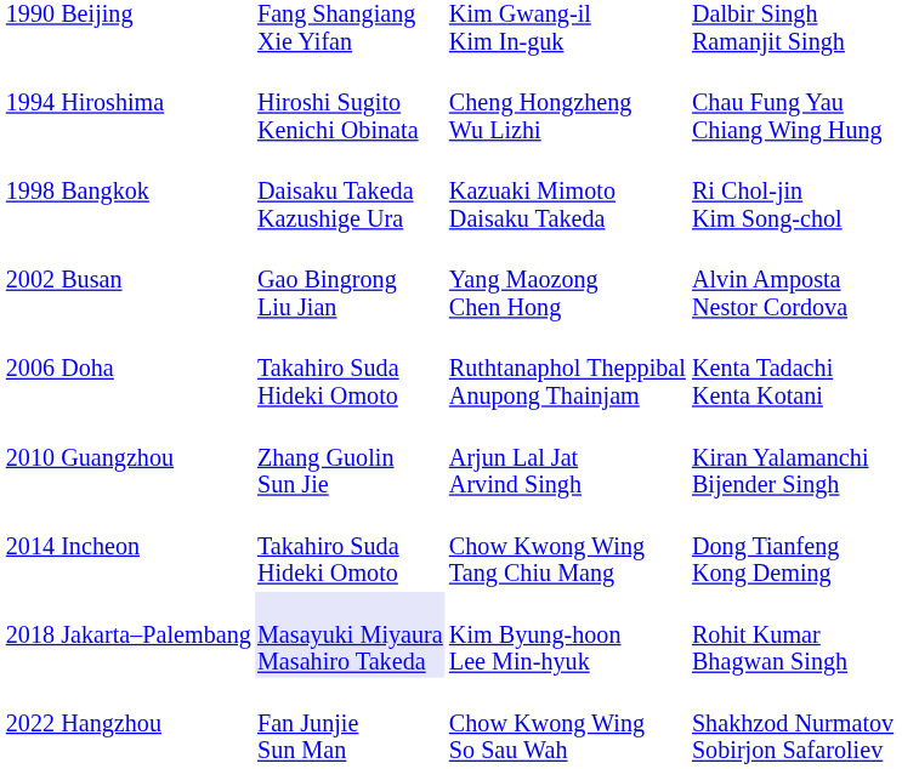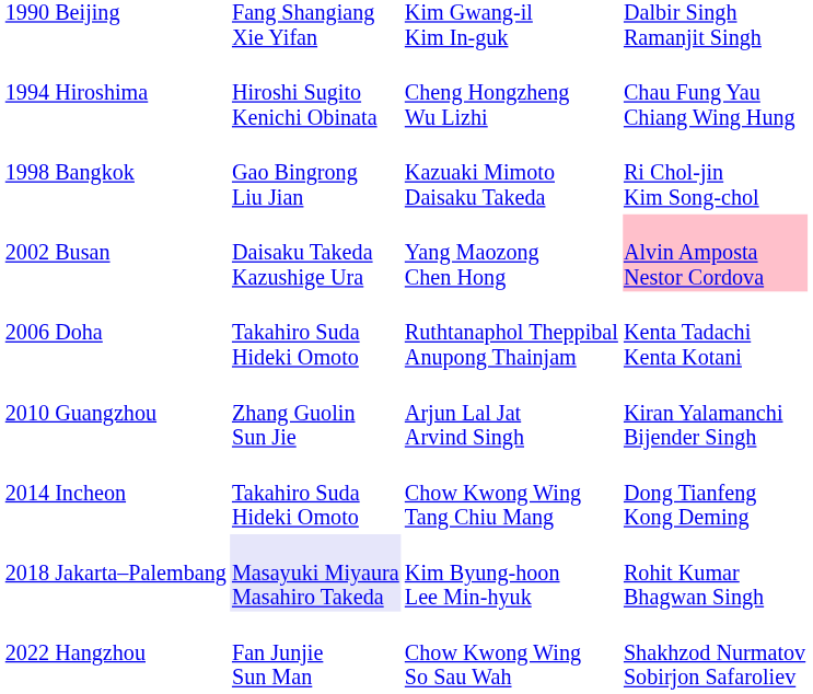 <table>
 <tr>
 <td><a href='#'>1990 Beijing</a></td>
 <td><br><a href='#'>Fang Shangiang</a><br><a href='#'>Xie Yifan</a></td>
 <td><br><a href='#'>Kim Gwang-il</a><br><a href='#'>Kim In-guk</a></td>
 <td><br><a href='#'>Dalbir Singh</a><br><a href='#'>Ramanjit Singh</a></td>
 </tr>
 <tr>
 <td><a href='#'>1994 Hiroshima</a></td>
 <td><br><a href='#'>Hiroshi Sugito</a><br><a href='#'>Kenichi Obinata</a></td>
 <td><br><a href='#'>Cheng Hongzheng</a><br><a href='#'>Wu Lizhi</a></td>
 <td><br><a href='#'>Chau Fung Yau</a><br><a href='#'>Chiang Wing Hung</a></td>
 </tr>
 <tr>
 <td><a href='#'>1998 Bangkok</a></td>
-<td><br><a href='#'>Daisaku Takeda</a><br><a href='#'>Kazushige Ura</a></td>
+<td><br><a href='#'>Gao Bingrong</a><br><a href='#'>Liu Jian</a></td>
 <td><br><a href='#'>Kazuaki Mimoto</a><br><a href='#'>Daisaku Takeda</a></td>
 <td><br><a href='#'>Ri Chol-jin</a><br><a href='#'>Kim Song-chol</a></td>
 </tr>
 <tr>
 <td><a href='#'>2002 Busan</a></td>
-<td><br><a href='#'>Gao Bingrong</a><br><a href='#'>Liu Jian</a></td>
+<td><br><a href='#'>Daisaku Takeda</a><br><a href='#'>Kazushige Ura</a></td>
 <td><br><a href='#'>Yang Maozong</a><br><a href='#'>Chen Hong</a></td>
-<td><br><a href='#'>Alvin Amposta</a><br><a href='#'>Nestor Cordova</a></td>
+<td style="background: pink;"><br><a href='#'>Alvin Amposta</a><br><a href='#'>Nestor Cordova</a></td>
 </tr>
 <tr>
 <td><a href='#'>2006 Doha</a></td>
 <td><br><a href='#'>Takahiro Suda</a><br><a href='#'>Hideki Omoto</a></td>
 <td><br><a href='#'>Ruthtanaphol Theppibal</a><br><a href='#'>Anupong Thainjam</a></td>
 <td><br><a href='#'>Kenta Tadachi</a><br><a href='#'>Kenta Kotani</a></td>
 </tr>
 <tr>
 <td><a href='#'>2010 Guangzhou</a></td>
 <td><br><a href='#'>Zhang Guolin</a><br><a href='#'>Sun Jie</a></td>
 <td><br><a href='#'>Arjun Lal Jat</a><br><a href='#'>Arvind Singh</a></td>
 <td><br><a href='#'>Kiran Yalamanchi</a><br><a href='#'>Bijender Singh</a></td>
 </tr>
 <tr>
 <td><a href='#'>2014 Incheon</a></td>
 <td><br><a href='#'>Takahiro Suda</a><br><a href='#'>Hideki Omoto</a></td>
 <td><br><a href='#'>Chow Kwong Wing</a><br><a href='#'>Tang Chiu Mang</a></td>
 <td><br><a href='#'>Dong Tianfeng</a><br><a href='#'>Kong Deming</a></td>
 </tr>
 <tr>
 <td><a href='#'>2018 Jakarta–Palembang</a></td>
 <td style="background: lavender;"><br><a href='#'>Masayuki Miyaura</a><br><a href='#'>Masahiro Takeda</a></td>
 <td><br><a href='#'>Kim Byung-hoon</a><br><a href='#'>Lee Min-hyuk</a></td>
 <td><br><a href='#'>Rohit Kumar</a><br><a href='#'>Bhagwan Singh</a></td>
 </tr>
 <tr>
 <td><a href='#'>2022 Hangzhou</a></td>
 <td><br><a href='#'>Fan Junjie</a><br><a href='#'>Sun Man</a></td>
 <td><br><a href='#'>Chow Kwong Wing</a><br><a href='#'>So Sau Wah</a></td>
 <td><br><a href='#'>Shakhzod Nurmatov</a><br><a href='#'>Sobirjon Safaroliev</a></td>
 </tr>
 </table>
